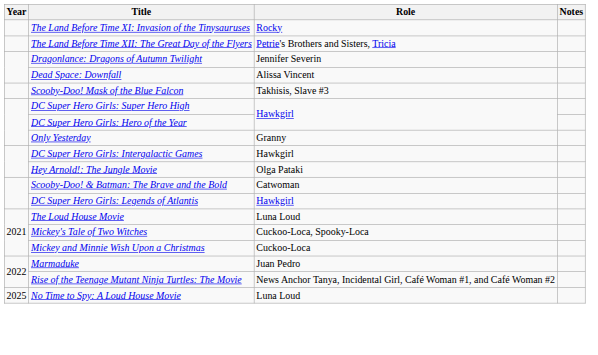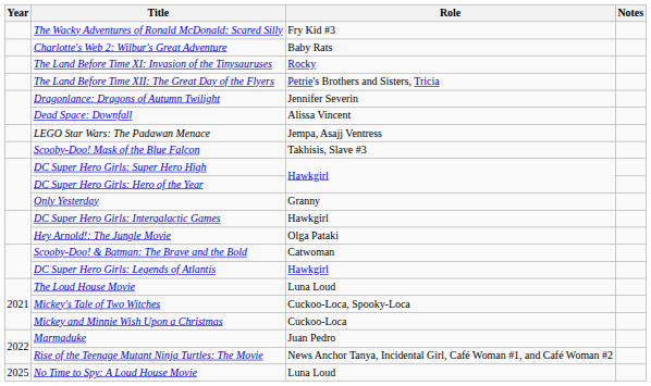 <table class="wikitable sortable plainrowheaders" style="white-space:nowrap">
 <tr>
 <th>Year</th>
 <th>Title</th>
 <th>Role</th>
 <th>Notes</th>
+</tr>
+<tr>
+<td></td>
+<td><em><a href='#'>The Wacky Adventures of Ronald McDonald: Scared Silly</a></em></td>
+<td>Fry Kid #3</td>
+<td></td>
+</tr>
+<tr>
+<td></td>
+<td><em><a href='#'>Charlotte's Web 2: Wilbur's Great Adventure</a></em></td>
+<td>Baby Rats</td>
+<td></td>
 </tr>
 <tr>
 <td></td>
 <td><em><a href='#'>The Land Before Time XI: Invasion of the Tinysauruses</a></em></td>
 <td><a href='#'>Rocky</a></td>
 <td></td>
 </tr>
 <tr>
 <td></td>
 <td><em><a href='#'>The Land Before Time XII: The Great Day of the Flyers</a></em></td>
 <td><a href='#'>Petrie</a>'s Brothers and Sisters, <a href='#'>Tricia</a></td>
 <td></td>
 </tr>
 <tr>
 <td rowspan="2"></td>
 <td><em><a href='#'>Dragonlance: Dragons of Autumn Twilight</a></em></td>
 <td>Jennifer Severin</td>
 <td></td>
 </tr>
 <tr>
 <td><em><a href='#'>Dead Space: Downfall</a></em></td>
 <td>Alissa Vincent</td>
+<td></td>
+</tr>
+<tr>
+<td></td>
+<td><em>LEGO Star Wars: The Padawan Menace</em></td>
+<td>Jempa, Asajj Ventress</td>
 <td></td>
 </tr>
 <tr>
 <td></td>
 <td><em><a href='#'>Scooby-Doo! Mask of the Blue Falcon</a></em></td>
 <td>Takhisis, Slave #3</td>
 <td></td>
 </tr>
 <tr>
 <td rowspan="3"></td>
 <td><em><a href='#'>DC Super Hero Girls: Super Hero High</a></em></td>
 <td rowspan="2"><a href='#'>Hawkgirl</a></td>
 <td></td>
 </tr>
 <tr>
 <td><em><a href='#'>DC Super Hero Girls: Hero of the Year</a></em></td>
 <td></td>
 </tr>
 <tr>
 <td><em><a href='#'>Only Yesterday</a></em></td>
 <td>Granny</td>
 <td></td>
 </tr>
 <tr>
 <td rowspan="2"></td>
 <td><em><a href='#'>DC Super Hero Girls: Intergalactic Games</a></em></td>
 <td>Hawkgirl</td>
 <td></td>
 </tr>
 <tr>
 <td><em><a href='#'>Hey Arnold!: The Jungle Movie</a></em></td>
 <td>Olga Pataki</td>
 <td></td>
 </tr>
 <tr>
 <td rowspan="2"></td>
 <td><em><a href='#'>Scooby-Doo! & Batman: The Brave and the Bold</a></em></td>
 <td>Catwoman</td>
 <td></td>
 </tr>
 <tr>
 <td><em><a href='#'>DC Super Hero Girls: Legends of Atlantis</a></em></td>
 <td><a href='#'>Hawkgirl</a></td>
 <td></td>
 </tr>
 <tr>
 <td rowspan="3">2021</td>
 <td><em><a href='#'>The Loud House Movie</a></em></td>
 <td>Luna Loud</td>
 <td></td>
 </tr>
 <tr>
 <td><em><a href='#'>Mickey's Tale of Two Witches</a></em></td>
 <td>Cuckoo-Loca, Spooky-Loca</td>
 <td></td>
 </tr>
 <tr>
 <td><em><a href='#'>Mickey and Minnie Wish Upon a Christmas</a></em></td>
 <td>Cuckoo-Loca</td>
 <td></td>
 </tr>
 <tr>
 <td Rowspan="2">2022</td>
 <td><em><a href='#'>Marmaduke</a></em></td>
 <td>Juan Pedro</td>
 <td></td>
 </tr>
 <tr>
 <td><em><a href='#'>Rise of the Teenage Mutant Ninja Turtles: The Movie</a></em></td>
 <td>News Anchor Tanya, Incidental Girl, Café Woman #1, and Café Woman #2</td>
 </tr>
 <tr>
 <td>2025</td>
 <td><em><a href='#'>No Time to Spy: A Loud House Movie</a></em></td>
 <td>Luna Loud</td>
 <td></td>
 </tr>
 </table>
